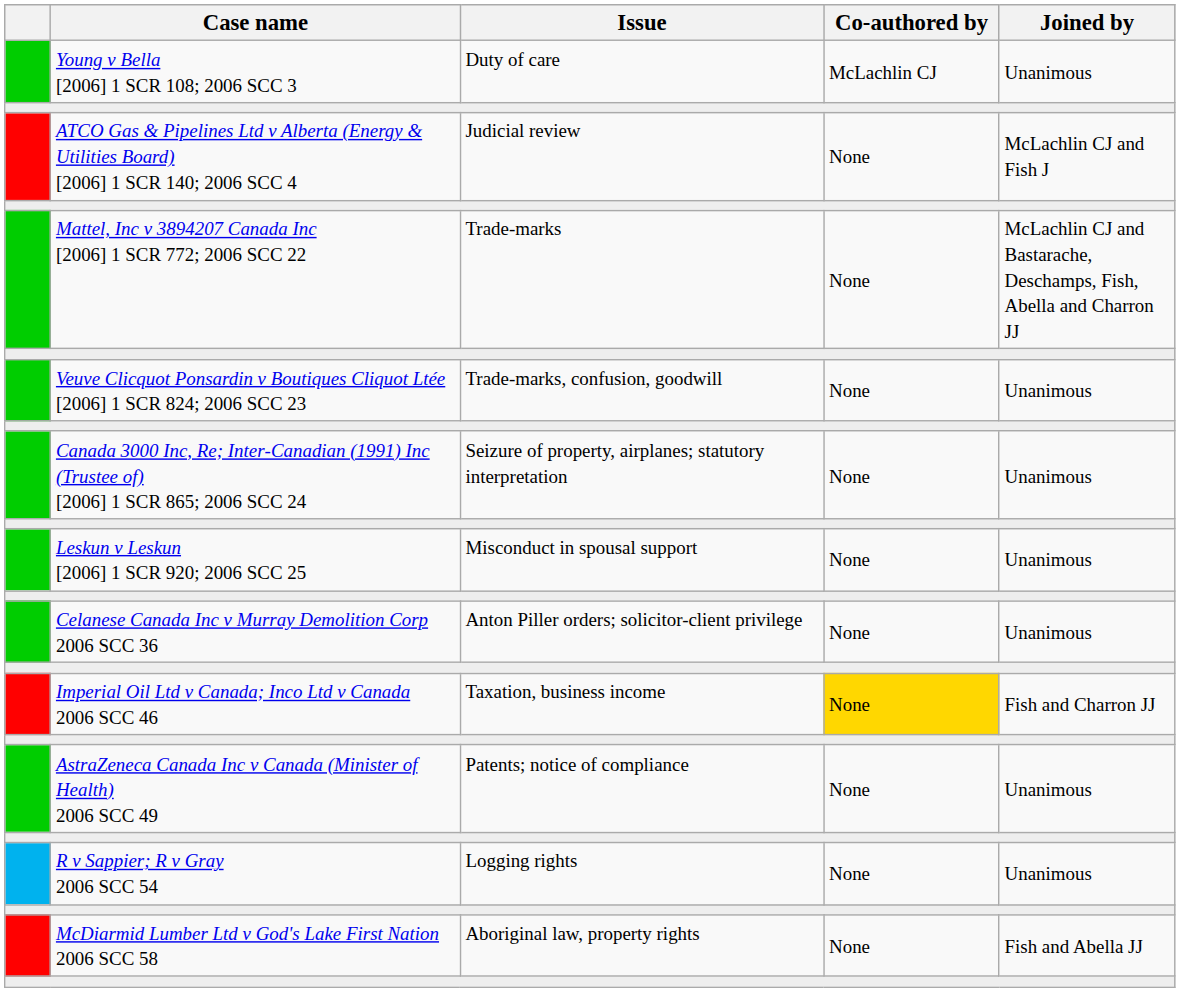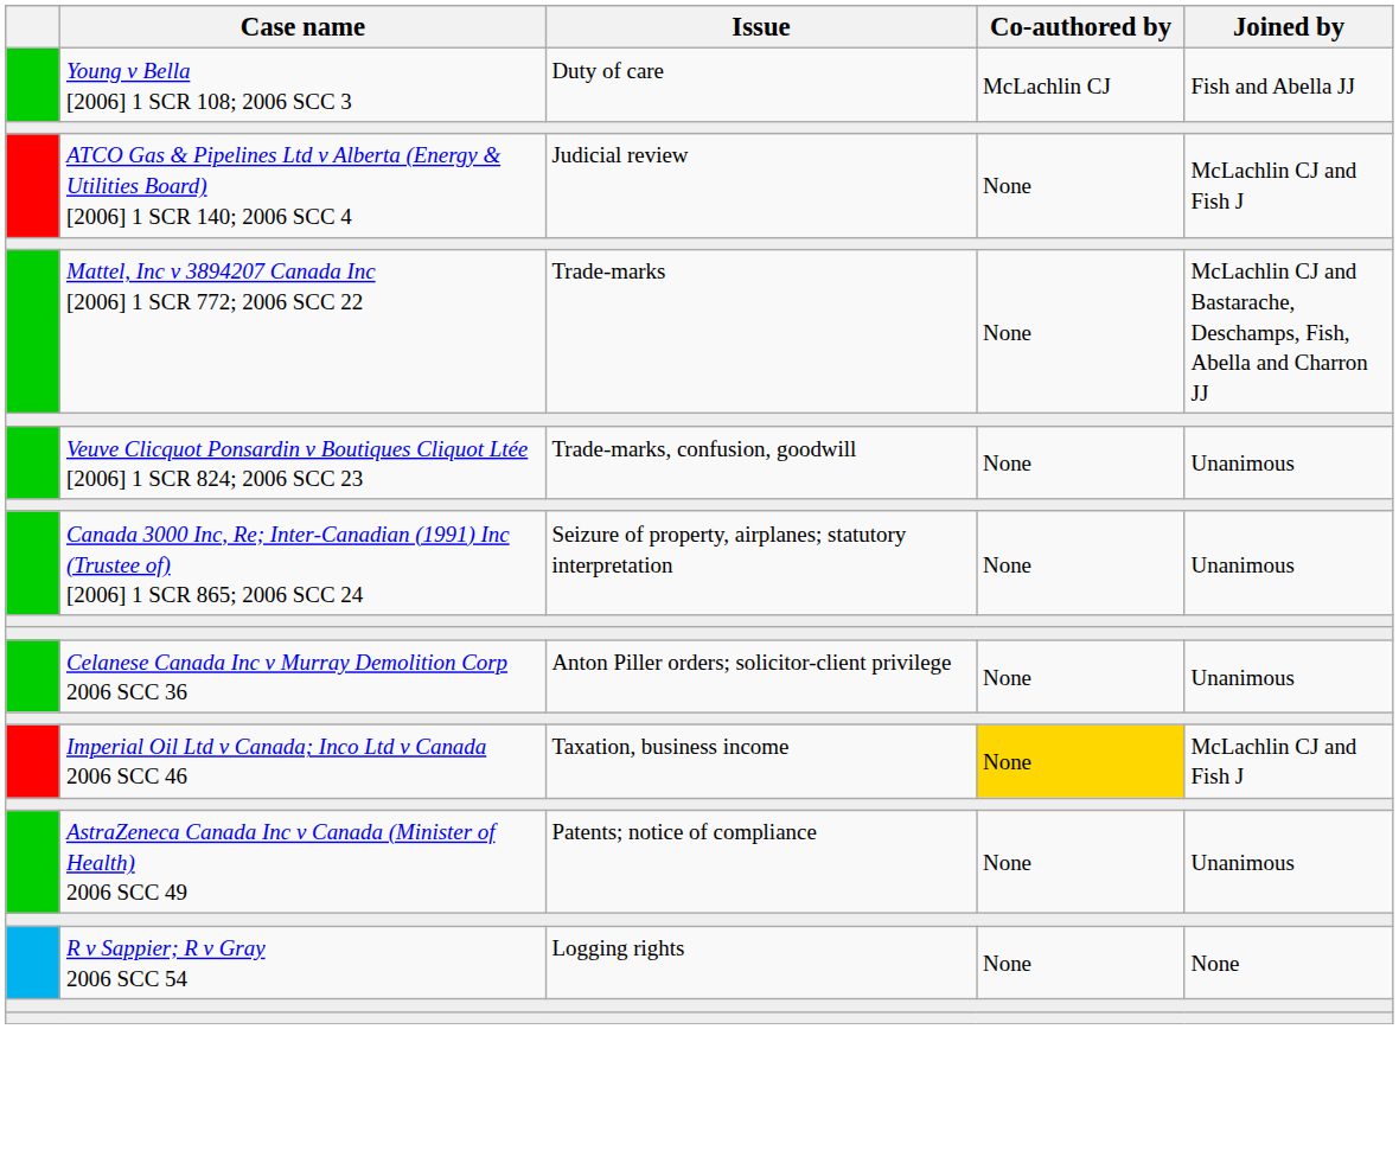 <table class="wikitable" width=825>
 <tr bgcolor="#CCCCCC">
 <th width=25px></th>
 <th width=35%>Case name</th>
 <th>Issue</th>
 <th width=15%>Co-authored by</th>
 <th width=15%>Joined by</th>
 </tr>
 <tr>
 <td bgcolor="#00cd00"></td>
 <td align=left valign=top><small><em><a href='#'>Young v Bella</a></em><br> [2006] 1 SCR 108; 2006 SCC 3 </small></td>
 <td valign=top><small>Duty of care</small></td>
 <td><small> McLachlin CJ</small></td>
-<td><small> Unanimous</small></td>
+<td><small> Fish and Abella JJ</small></td>
 </tr>
 <tr>
 <td bgcolor=#EEEEEE colspan=5 valign=top><small></small></td>
 </tr>
 <tr>
 <td bgcolor="red"></td>
 <td align=left valign=top><small><em><a href='#'>ATCO Gas & Pipelines Ltd v Alberta (Energy & Utilities Board)</a></em><br> [2006] 1 SCR 140; 2006 SCC 4 </small></td>
 <td valign=top><small>Judicial review</small></td>
 <td><small> None</small></td>
 <td><small> McLachlin CJ and Fish J</small></td>
 </tr>
 <tr>
 <td bgcolor=#EEEEEE colspan=5 valign=top><small></small></td>
 </tr>
 <tr>
 <td bgcolor="#00cd00"></td>
 <td align=left valign=top><small><em><a href='#'>Mattel, Inc v 3894207 Canada Inc</a></em><br> [2006] 1 SCR 772; 2006 SCC 22 </small></td>
 <td valign=top><small>Trade-marks</small></td>
 <td><small> None</small></td>
 <td><small> McLachlin CJ and Bastarache, Deschamps, Fish, Abella and Charron JJ</small></td>
 </tr>
 <tr>
 <td bgcolor=#EEEEEE colspan=5 valign=top><small></small></td>
 </tr>
 <tr>
 <td bgcolor="#00cd00"></td>
 <td align=left valign=top><small><em><a href='#'>Veuve Clicquot Ponsardin v Boutiques Cliquot Ltée</a></em><br> [2006] 1 SCR 824; 2006 SCC 23 </small></td>
 <td valign=top><small>Trade-marks, confusion, goodwill</small></td>
 <td><small> None</small></td>
 <td><small> Unanimous</small></td>
 </tr>
 <tr>
 <td bgcolor=#EEEEEE colspan=5 valign=top><small></small></td>
 </tr>
 <tr>
 <td bgcolor="#00cd00"></td>
 <td align=left valign=top><small><em><a href='#'>Canada 3000 Inc, Re; Inter‑Canadian (1991) Inc (Trustee of)</a></em><br> [2006] 1 SCR 865; 2006 SCC 24 </small></td>
 <td valign=top><small>Seizure of property, airplanes; statutory interpretation</small></td>
 <td><small> None</small></td>
 <td><small> Unanimous</small></td>
 </tr>
 <tr>
 <td bgcolor=#EEEEEE colspan=5 valign=top><small></small></td>
 </tr>
 <tr>
-<td bgcolor="#00cd00"></td>
-<td align=left valign=top><small><em><a href='#'>Leskun v Leskun</a></em><br> [2006] 1 SCR 920; 2006 SCC 25 </small></td>
-<td valign=top><small>Misconduct in spousal support</small></td>
-<td><small> None</small></td>
-<td><small> Unanimous</small></td>
-</tr>
-<tr>
 <td bgcolor=#EEEEEE colspan=5 valign=top><small></small></td>
 </tr>
 <tr>
 <td bgcolor="#00cd00"></td>
 <td align=left valign=top><small><em><a href='#'>Celanese Canada Inc v Murray Demolition Corp</a></em><br> 2006 SCC 36 </small></td>
 <td valign=top><small>Anton Piller orders; solicitor-client privilege</small></td>
 <td><small> None</small></td>
 <td><small> Unanimous</small></td>
 </tr>
 <tr>
 <td bgcolor=#EEEEEE colspan=5 valign=top><small></small></td>
 </tr>
 <tr>
 <td bgcolor="red"></td>
 <td align=left valign=top><small><em><a href='#'>Imperial Oil Ltd v Canada; Inco Ltd v Canada</a></em><br> 2006 SCC 46 </small></td>
 <td valign=top><small>Taxation, business income</small></td>
 <td style="background: gold;"><small> None</small></td>
-<td><small> Fish and Charron JJ</small></td>
+<td><small> McLachlin CJ and Fish J</small></td>
 </tr>
 <tr>
 <td bgcolor=#EEEEEE colspan=5 valign=top><small></small></td>
 </tr>
 <tr>
 <td bgcolor="#00cd00"></td>
 <td align=left valign=top><small><em><a href='#'>AstraZeneca Canada Inc v Canada (Minister of Health)</a></em><br> 2006 SCC 49 </small></td>
 <td valign=top><small>Patents; notice of compliance</small></td>
 <td><small> None</small></td>
 <td><small> Unanimous</small></td>
 </tr>
 <tr>
 <td bgcolor=#EEEEEE colspan=5 valign=top><small></small></td>
 </tr>
 <tr>
 <td bgcolor="#00b2ee"></td>
 <td align=left valign=top><small><em><a href='#'>R v Sappier; R v Gray</a></em><br> 2006 SCC 54 </small></td>
 <td valign=top><small>Logging rights</small></td>
 <td><small> None</small></td>
-<td><small> Unanimous</small></td>
+<td><small> None</small></td>
 </tr>
 <tr>
 <td bgcolor=#EEEEEE colspan=5 valign=top><small></small></td>
 </tr>
 <tr>
-<td bgcolor="red"></td>
-<td align=left valign=top><small><em><a href='#'>McDiarmid Lumber Ltd v God's Lake First Nation</a></em><br> 2006 SCC 58 </small></td>
-<td valign=top><small>Aboriginal law, property rights</small></td>
-<td><small> None</small></td>
-<td><small> Fish and Abella JJ</small></td>
-</tr>
-<tr>
 <td bgcolor=#EEEEEE colspan=5 valign=top><small></small></td>
 </tr>
 </table>
